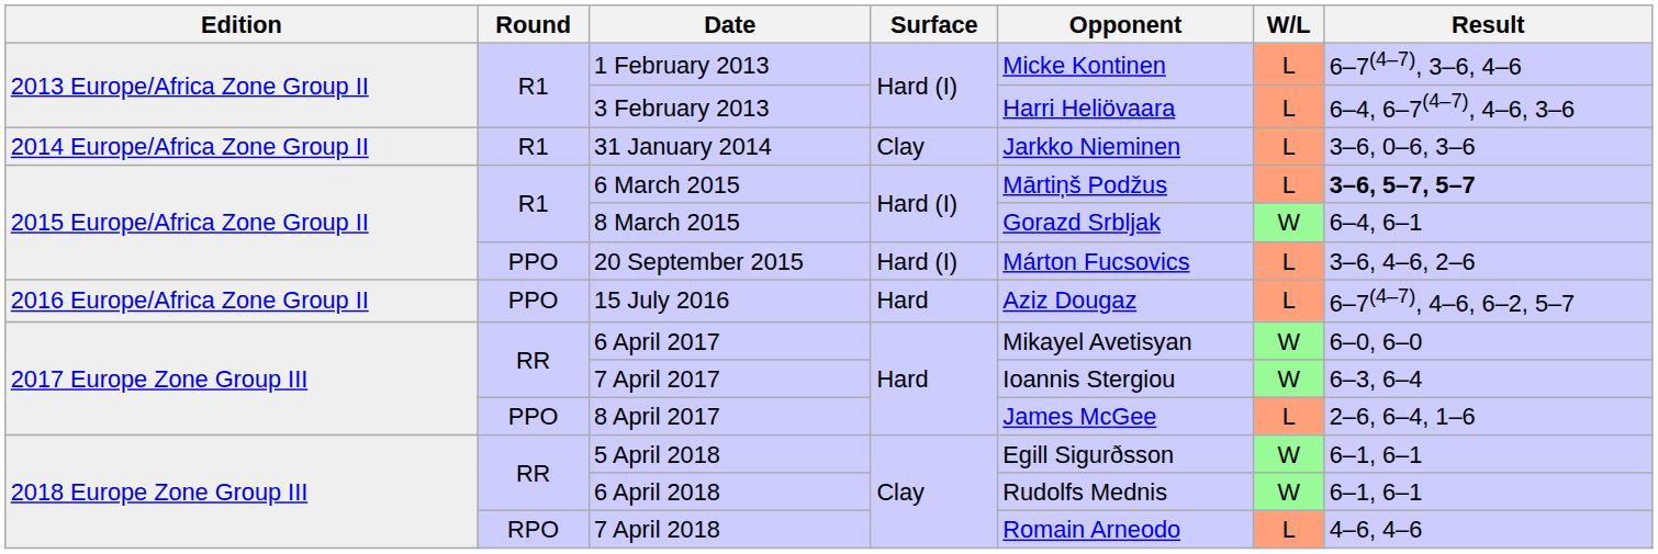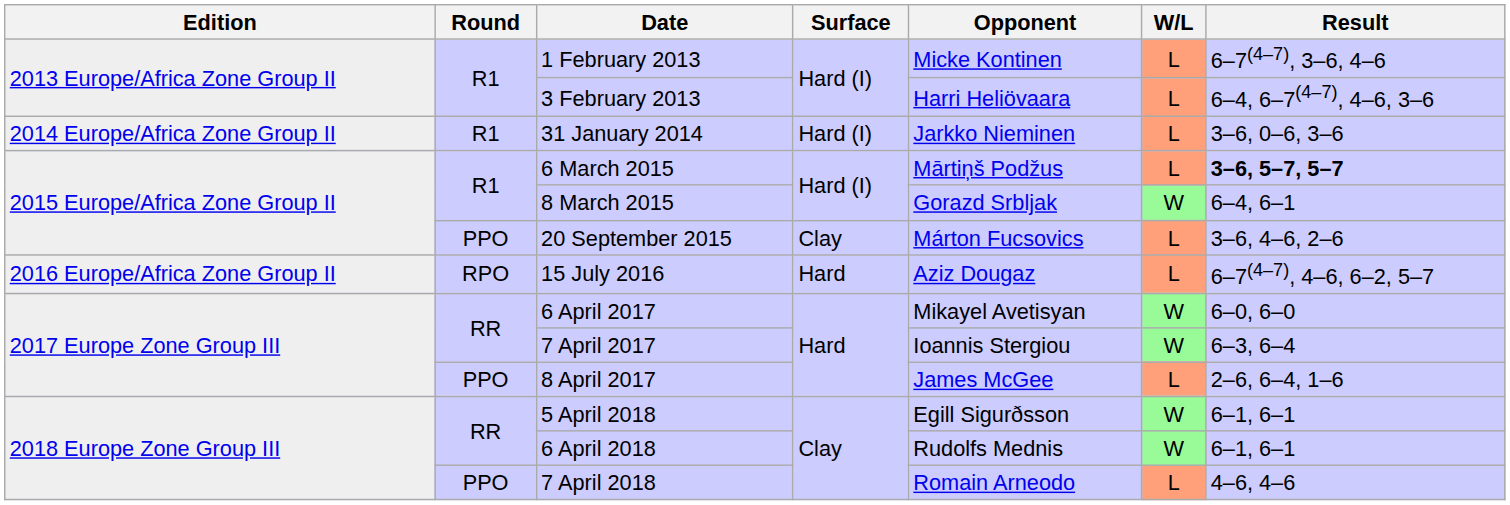 <table class="wikitable" style="font-size:95%;" width="1050">
 <tr>
 <th>Edition</th>
 <th>Round</th>
 <th>Date</th>
 <th>Surface</th>
 <th>Opponent</th>
 <th>W/L</th>
 <th>Result</th>
 </tr>
 <tr bgcolor=#CCCCFF>
 <td bgcolor=#efefef rowspan=2><a href='#'>2013 Europe/Africa Zone Group II</a></td>
 <td align=center rowspan=2>R1</td>
 <td>1 February 2013</td>
 <td rowspan=2>Hard (I)</td>
 <td> <a href='#'>Micke Kontinen</a></td>
 <td bgcolor=#FFA07A align=center>L</td>
 <td>6–7<sup>(4–7)</sup>, 3–6, 4–6</td>
 </tr>
 <tr bgcolor=#CCCCFF>
 <td>3 February 2013</td>
 <td> <a href='#'>Harri Heliövaara</a></td>
 <td bgcolor=#FFA07A align=center>L</td>
 <td>6–4, 6–7<sup>(4–7)</sup>, 4–6, 3–6</td>
 </tr>
 <tr bgcolor=#CCCCFF>
 <td bgcolor=#efefef><a href='#'>2014 Europe/Africa Zone Group II</a></td>
 <td align=center>R1</td>
 <td>31 January 2014</td>
-<td>Clay</td>
+<td>Hard (I)</td>
 <td> <a href='#'>Jarkko Nieminen</a></td>
 <td bgcolor=#FFA07A align=center>L</td>
 <td>3–6, 0–6, 3–6</td>
 </tr>
 <tr bgcolor=#CCCCFF>
 <td bgcolor=#efefef rowspan=3><a href='#'>2015 Europe/Africa Zone Group II</a></td>
 <td align=center rowspan=2>R1</td>
 <td>6 March 2015</td>
 <td rowspan=2>Hard (I)</td>
 <td> <a href='#'>Mārtiņš Podžus</a></td>
 <td bgcolor=#FFA07A align=center>L</td>
 <td><strong>3–6, 5–7, 5–7</strong></td>
 </tr>
 <tr bgcolor=#CCCCFF>
 <td>8 March 2015</td>
 <td> <a href='#'>Gorazd Srbljak</a></td>
 <td bgcolor=#98FB98 align=center>W</td>
 <td>6–4, 6–1</td>
 </tr>
 <tr bgcolor=#CCCCFF>
 <td align=center>PPO</td>
 <td>20 September 2015</td>
-<td>Hard (I)</td>
+<td>Clay</td>
 <td> <a href='#'>Márton Fucsovics</a></td>
 <td bgcolor=#FFA07A align=center>L</td>
 <td>3–6, 4–6, 2–6</td>
 </tr>
 <tr bgcolor=#CCCCFF>
 <td bgcolor=#efefef><a href='#'>2016 Europe/Africa Zone Group II</a></td>
-<td align=center>PPO</td>
+<td align=center>RPO</td>
 <td>15 July 2016</td>
 <td>Hard</td>
 <td> <a href='#'>Aziz Dougaz</a></td>
 <td bgcolor=#FFA07A align=center>L</td>
 <td>6–7<sup>(4–7)</sup>, 4–6, 6–2, 5–7</td>
 </tr>
 <tr bgcolor=#CCCCFF>
 <td bgcolor=#efefef rowspan=3><a href='#'>2017 Europe Zone Group III</a></td>
 <td align=center rowspan=2>RR</td>
 <td>6 April 2017</td>
 <td rowspan=3>Hard</td>
 <td> Mikayel Avetisyan</td>
 <td bgcolor=#98FB98 align=center>W</td>
 <td>6–0, 6–0</td>
 </tr>
 <tr bgcolor=#CCCCFF>
 <td>7 April 2017</td>
 <td> Ioannis Stergiou</td>
 <td bgcolor=#98FB98 align=center>W</td>
 <td>6–3, 6–4</td>
 </tr>
 <tr bgcolor=#CCCCFF>
 <td align=center>PPO</td>
 <td>8 April 2017</td>
 <td> <a href='#'>James McGee</a></td>
 <td bgcolor=#FFA07A align=center>L</td>
 <td>2–6, 6–4, 1–6</td>
 </tr>
 <tr bgcolor=#CCCCFF>
 <td bgcolor=#efefef rowspan=3><a href='#'>2018 Europe Zone Group III</a></td>
 <td align=center rowspan=2>RR</td>
 <td>5 April 2018</td>
 <td rowspan=3>Clay</td>
 <td> Egill Sigurðsson</td>
 <td bgcolor=#98FB98 align=center>W</td>
 <td>6–1, 6–1</td>
 </tr>
 <tr bgcolor=#CCCCFF>
 <td>6 April 2018</td>
 <td> Rudolfs Mednis</td>
 <td bgcolor=#98FB98 align=center>W</td>
 <td>6–1, 6–1</td>
 </tr>
 <tr bgcolor=#CCCCFF>
-<td align=center>RPO</td>
+<td align=center>PPO</td>
 <td>7 April 2018</td>
 <td> <a href='#'>Romain Arneodo</a></td>
 <td bgcolor=#FFA07A align=center>L</td>
 <td>4–6, 4–6</td>
 </tr>
 </table>
